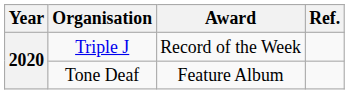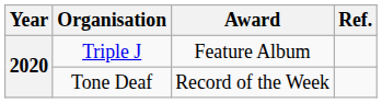 <table class="wikitable plainrowheaders" style="text-align:center;">
 <tr>
 <th>Year</th>
 <th>Organisation</th>
 <th>Award</th>
 <th>Ref.</th>
 </tr>
 <tr>
 <th scope="row" rowspan="2">2020</th>
 <td><a href='#'>Triple J</a></td>
-<td>Record of the Week</td>
+<td>Feature Album</td>
 <td></td>
 </tr>
 <tr>
 <td>Tone Deaf</td>
-<td>Feature Album</td>
+<td>Record of the Week</td>
 <td></td>
 </tr>
 </table>
